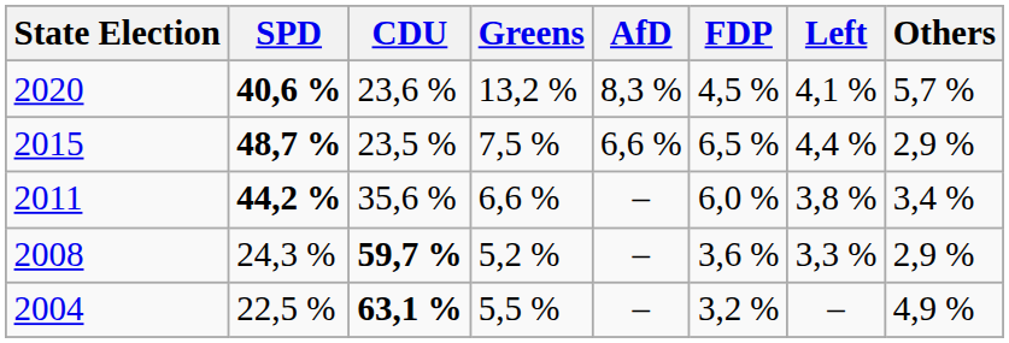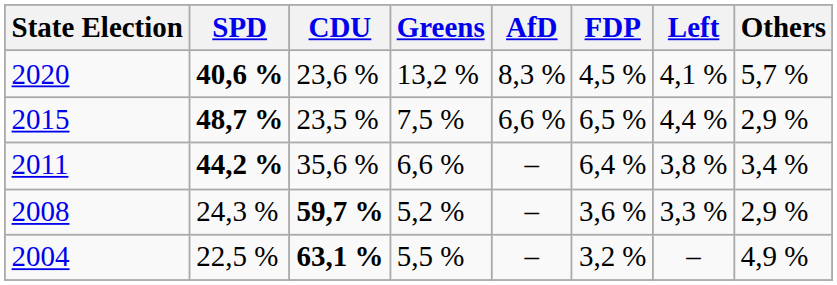 <table class="wikitable zebra">
 <tr class="hintergrundfarbe5">
 <th>State Election</th>
 <th><a href='#'>SPD</a></th>
 <th><a href='#'>CDU</a></th>
 <th><a href='#'>Greens</a></th>
 <th><a href='#'>AfD</a></th>
 <th><a href='#'>FDP</a></th>
 <th><a href='#'>Left</a></th>
 <th>Others</th>
 </tr>
 <tr>
 <td><a href='#'>2020</a></td>
 <td><strong>40,6 %</strong></td>
 <td>23,6 %</td>
 <td>13,2 %</td>
 <td>8,3 %</td>
 <td>4,5 %</td>
 <td>4,1 %</td>
 <td>5,7 %</td>
 </tr>
 <tr>
 <td><a href='#'>2015</a></td>
 <td><strong>48,7 %</strong></td>
 <td>23,5 %</td>
 <td>7,5 %</td>
 <td>6,6 %</td>
 <td>6,5 %</td>
 <td>4,4 %</td>
 <td>2,9 %</td>
 </tr>
 <tr>
 <td><a href='#'>2011</a></td>
 <td><strong>44,2 %</strong></td>
 <td>35,6 %</td>
 <td>6,6 %</td>
 <td style="text-align:center">–</td>
-<td>6,0 %</td>
+<td>6,4 %</td>
 <td>3,8 %</td>
 <td>3,4 %</td>
 </tr>
 <tr>
 <td><a href='#'>2008</a></td>
 <td>24,3 %</td>
 <td><strong>59,7 %</strong></td>
 <td>5,2 %</td>
 <td style="text-align:center">–</td>
 <td>3,6 %</td>
 <td>3,3 %</td>
 <td>2,9 %</td>
 </tr>
 <tr>
 <td><a href='#'>2004</a></td>
 <td>22,5 %</td>
 <td><strong>63,1 %</strong></td>
 <td>5,5 %</td>
 <td style="text-align:center">–</td>
 <td>3,2 %</td>
 <td style="text-align:center">–</td>
 <td>4,9 %</td>
 </tr>
 </table>
